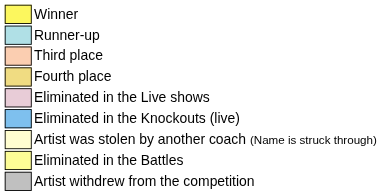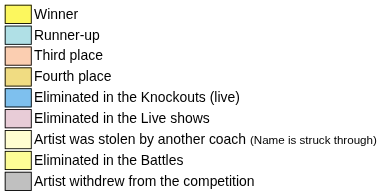 <table class="toccolours" style="font-size: 100%; white-space: nowrap;">
 <tr>
 <td style="background-color:#FCF75E; border: 1px solid black">      </td>
 <td>Winner</td>
 </tr>
 <tr>
 <td style="background-color:#B0E0E6; border: 1px solid black">      </td>
 <td>Runner-up</td>
 </tr>
 <tr>
 <td style="background-color:#FBCEB1; border: 1px solid black">      </td>
 <td>Third place</td>
 </tr>
 <tr>
 <td style="background-color:#F0DC82; border: 1px solid black">      </td>
 <td>Fourth place</td>
 </tr>
 <tr>
+<td style="background-color:#7EC0EE; border: 1px solid black">      </td>
+<td>Eliminated in the Knockouts (live)</td>
+</tr>
+<tr>
 <td style="background-color:#E8CCD7; border: 1px solid black">      </td>
 <td>Eliminated in the Live shows</td>
-</tr>
-<tr>
-<td style="background-color:#7EC0EE; border: 1px solid black">      </td>
-<td>Eliminated in the Knockouts (live)</td>
 </tr>
 <tr>
 <td style="background-color:#FFFDD0; border: 1px solid black">      </td>
 <td>Artist was stolen by another coach <small>(Name is struck through)</small></td>
 </tr>
 <tr>
 <td style="background-color:#FDFD96; border: 1px solid black">      </td>
 <td>Eliminated in the Battles</td>
 </tr>
 <tr>
 <td style="background-color:silver; border: 1px solid black">      </td>
 <td>Artist withdrew from the competition</td>
 </tr>
 </table>
